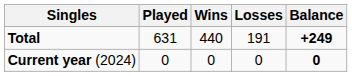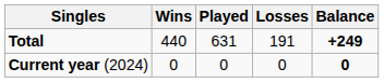 <table class="wikitable" style="text-align:center">
 <tr>
 <th>Singles</th>
+<th>Wins</th>
 <th>Played</th>
-<th>Wins</th>
 <th>Losses</th>
 <th>Balance</th>
 </tr>
 <tr>
 <td align=left><strong>Total</strong></td>
+<td>440</td>
 <td>631</td>
-<td>440</td>
 <td>191</td>
 <td><strong>+249</strong></td>
 </tr>
 <tr>
 <td align=left><strong>Current year</strong> (2024)</td>
 <td>0</td>
 <td>0</td>
 <td>0</td>
 <td><strong>0</strong></td>
 </tr>
 </table>
